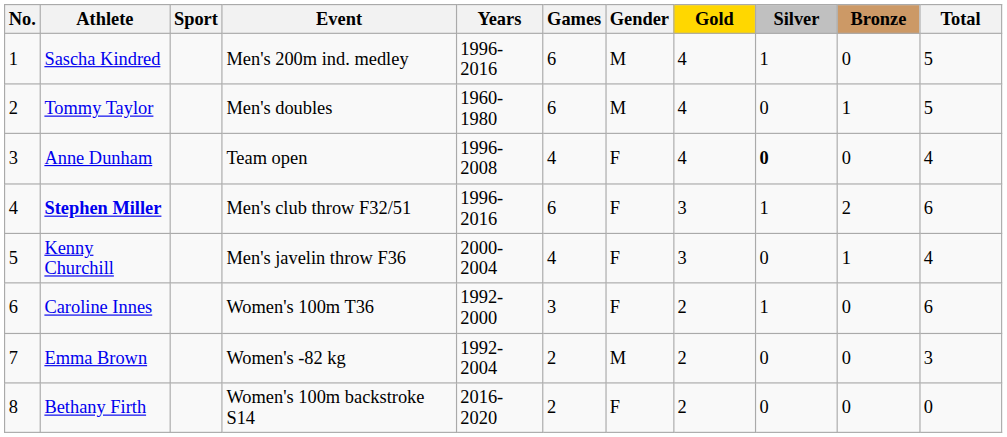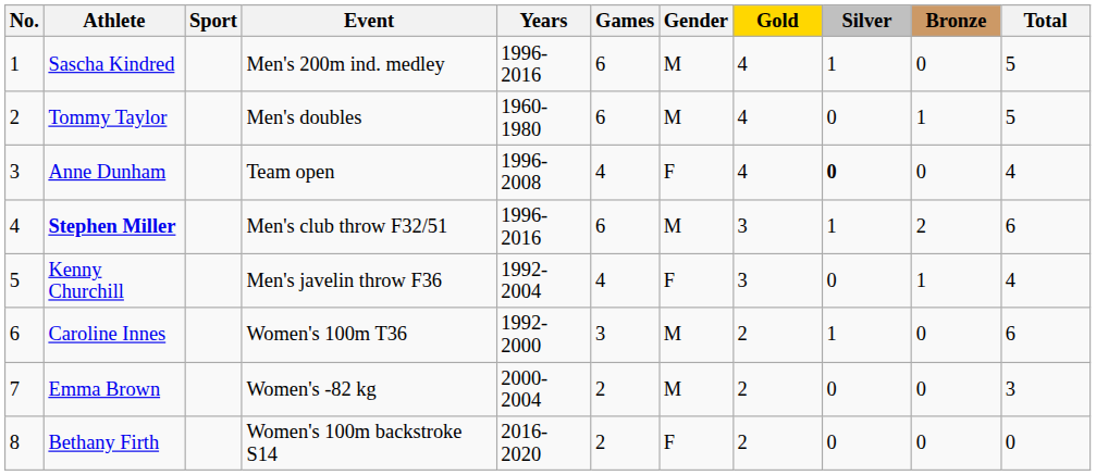 <table class="wikitable sortable">
 <tr>
 <th>No.</th>
 <th>Athlete</th>
 <th>Sport</th>
 <th>Event</th>
 <th>Years</th>
 <th>Games</th>
 <th>Gender</th>
 <th style="background:gold; width:4.0em; font-weight:bold;">Gold</th>
 <th style="background:silver; width:4.0em; font-weight:bold;">Silver</th>
 <th style="background:#c96; width:4.0em; font-weight:bold;">Bronze</th>
 <th style="width:4.0em;">Total</th>
 </tr>
 <tr>
 <td>1</td>
 <td><a href='#'>Sascha Kindred</a></td>
 <td></td>
 <td>Men's 200m ind. medley</td>
 <td>1996-2016</td>
 <td>6</td>
 <td>M</td>
 <td>4</td>
 <td>1</td>
 <td>0</td>
 <td>5</td>
 </tr>
 <tr>
 <td>2</td>
 <td><a href='#'>Tommy Taylor</a></td>
 <td></td>
 <td>Men's doubles</td>
 <td>1960-1980</td>
 <td>6</td>
 <td>M</td>
 <td>4</td>
 <td>0</td>
 <td>1</td>
 <td>5</td>
 </tr>
 <tr>
 <td>3</td>
 <td><a href='#'>Anne Dunham</a></td>
 <td></td>
 <td>Team open</td>
 <td>1996-2008</td>
 <td>4</td>
 <td>F</td>
 <td>4</td>
 <td><strong>0</strong></td>
 <td>0</td>
 <td>4</td>
 </tr>
 <tr>
 <td>4</td>
 <td><strong><a href='#'>Stephen Miller</a></strong></td>
 <td></td>
 <td>Men's club throw F32/51</td>
 <td>1996-2016</td>
 <td>6</td>
-<td>F</td>
+<td>M</td>
 <td>3</td>
 <td>1</td>
 <td>2</td>
 <td>6</td>
 </tr>
 <tr>
 <td>5</td>
 <td><a href='#'>Kenny Churchill</a></td>
 <td></td>
 <td>Men's javelin throw F36</td>
-<td>2000-2004</td>
+<td>1992-2004</td>
 <td>4</td>
 <td>F</td>
 <td>3</td>
 <td>0</td>
 <td>1</td>
 <td>4</td>
 </tr>
 <tr>
 <td>6</td>
 <td><a href='#'>Caroline Innes</a></td>
 <td></td>
 <td>Women's 100m T36</td>
 <td>1992-2000</td>
 <td>3</td>
-<td>F</td>
+<td>M</td>
 <td>2</td>
 <td>1</td>
 <td>0</td>
 <td>6</td>
 </tr>
 <tr>
 <td>7</td>
 <td><a href='#'>Emma Brown</a></td>
 <td></td>
 <td>Women's -82 kg</td>
-<td>1992-2004</td>
+<td>2000-2004</td>
 <td>2</td>
 <td>M</td>
 <td>2</td>
 <td>0</td>
 <td>0</td>
 <td>3</td>
 </tr>
 <tr>
 <td>8</td>
 <td><a href='#'>Bethany Firth</a></td>
 <td></td>
 <td>Women's 100m backstroke S14</td>
 <td>2016-2020</td>
 <td>2</td>
 <td>F</td>
 <td>2</td>
 <td>0</td>
 <td>0</td>
 <td>0</td>
 </tr>
 </table>
